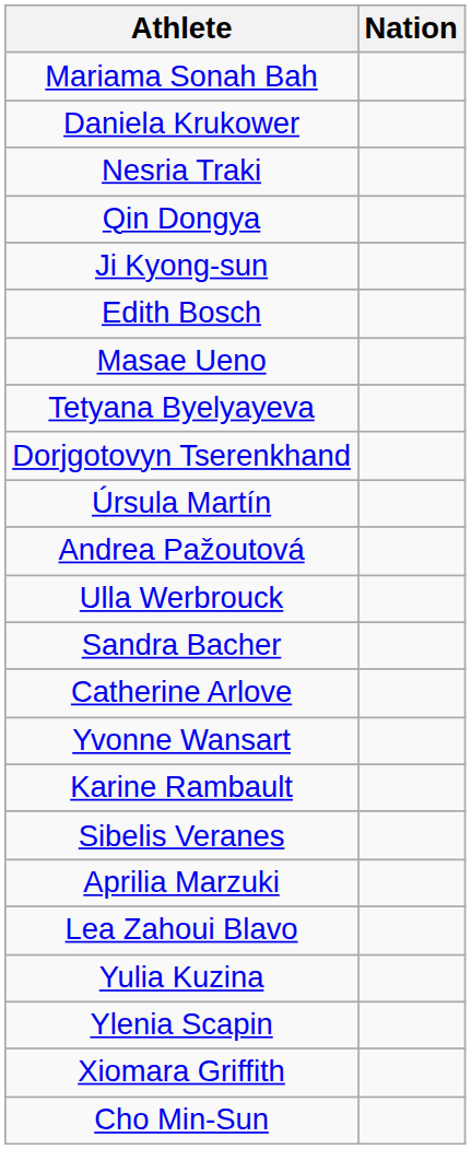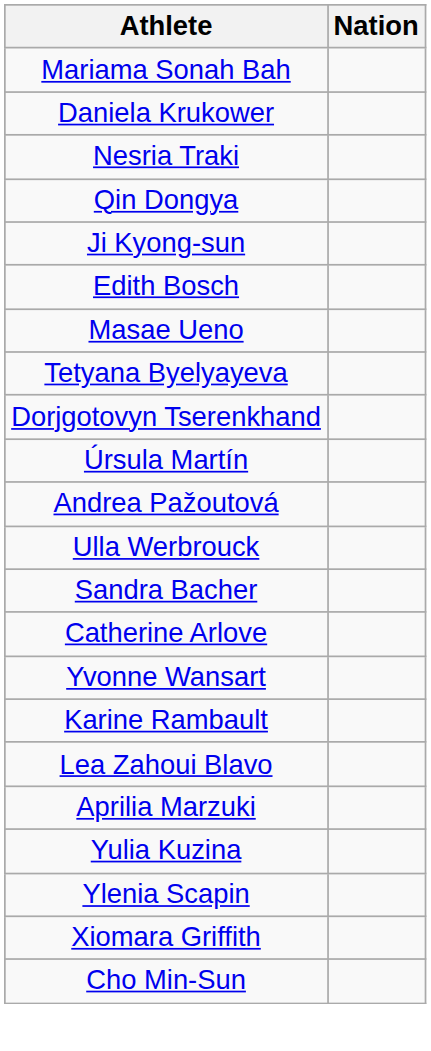 <table class="wikitable sortable  mw-collapsible mw-collapsed" style="text-align:center">
 <tr>
 <th>Athlete</th>
 <th>Nation</th>
 </tr>
 <tr>
 <td><a href='#'>Mariama Sonah Bah</a></td>
 <td></td>
 </tr>
 <tr>
 <td><a href='#'>Daniela Krukower</a></td>
 <td></td>
 </tr>
 <tr>
 <td><a href='#'>Nesria Traki</a></td>
 <td></td>
 </tr>
 <tr>
 <td><a href='#'>Qin Dongya</a></td>
 <td></td>
 </tr>
 <tr>
 <td><a href='#'>Ji Kyong-sun</a></td>
 <td></td>
 </tr>
 <tr>
 <td><a href='#'>Edith Bosch</a></td>
 <td></td>
 </tr>
 <tr>
 <td><a href='#'>Masae Ueno</a></td>
 <td></td>
 </tr>
 <tr>
 <td><a href='#'>Tetyana Byelyayeva</a></td>
 <td></td>
 </tr>
 <tr>
 <td><a href='#'>Dorjgotovyn Tserenkhand</a></td>
 <td></td>
 </tr>
 <tr>
 <td><a href='#'>Úrsula Martín</a></td>
 <td></td>
 </tr>
 <tr>
 <td><a href='#'>Andrea Pažoutová</a></td>
 <td></td>
 </tr>
 <tr>
 <td><a href='#'>Ulla Werbrouck</a></td>
 <td></td>
 </tr>
 <tr>
 <td><a href='#'>Sandra Bacher</a></td>
 <td></td>
 </tr>
 <tr>
 <td><a href='#'>Catherine Arlove</a></td>
 <td></td>
 </tr>
 <tr>
 <td><a href='#'>Yvonne Wansart</a></td>
 <td></td>
 </tr>
 <tr>
 <td><a href='#'>Karine Rambault</a></td>
 <td></td>
 </tr>
 <tr>
-<td><a href='#'>Sibelis Veranes</a></td>
+<td><a href='#'>Lea Zahoui Blavo</a></td>
 <td></td>
 </tr>
 <tr>
 <td><a href='#'>Aprilia Marzuki</a></td>
-<td></td>
-</tr>
-<tr>
-<td><a href='#'>Lea Zahoui Blavo</a></td>
 <td></td>
 </tr>
 <tr>
 <td><a href='#'>Yulia Kuzina</a></td>
 <td></td>
 </tr>
 <tr>
 <td><a href='#'>Ylenia Scapin</a></td>
 <td></td>
 </tr>
 <tr>
 <td><a href='#'>Xiomara Griffith</a></td>
 <td></td>
 </tr>
 <tr>
 <td><a href='#'>Cho Min-Sun</a></td>
 <td></td>
 </tr>
 </table>
